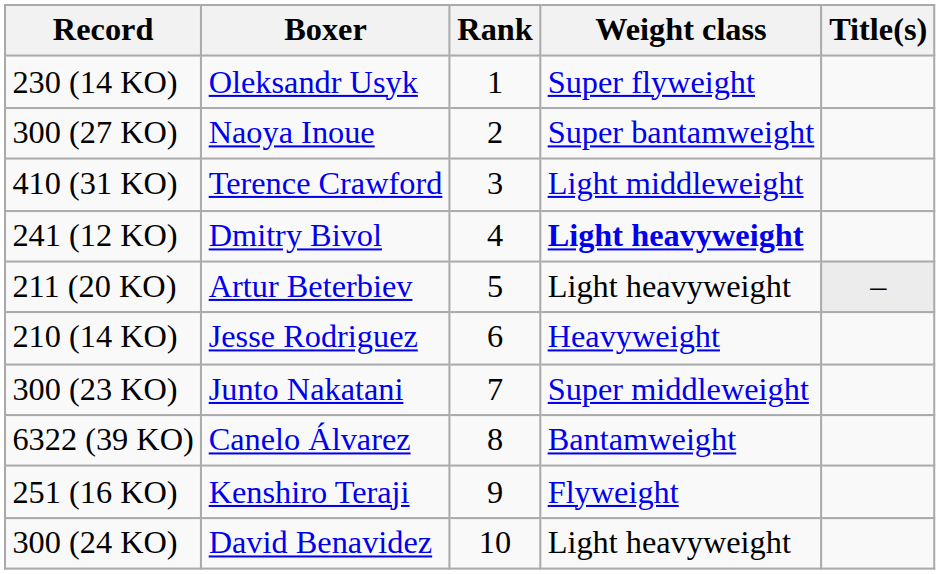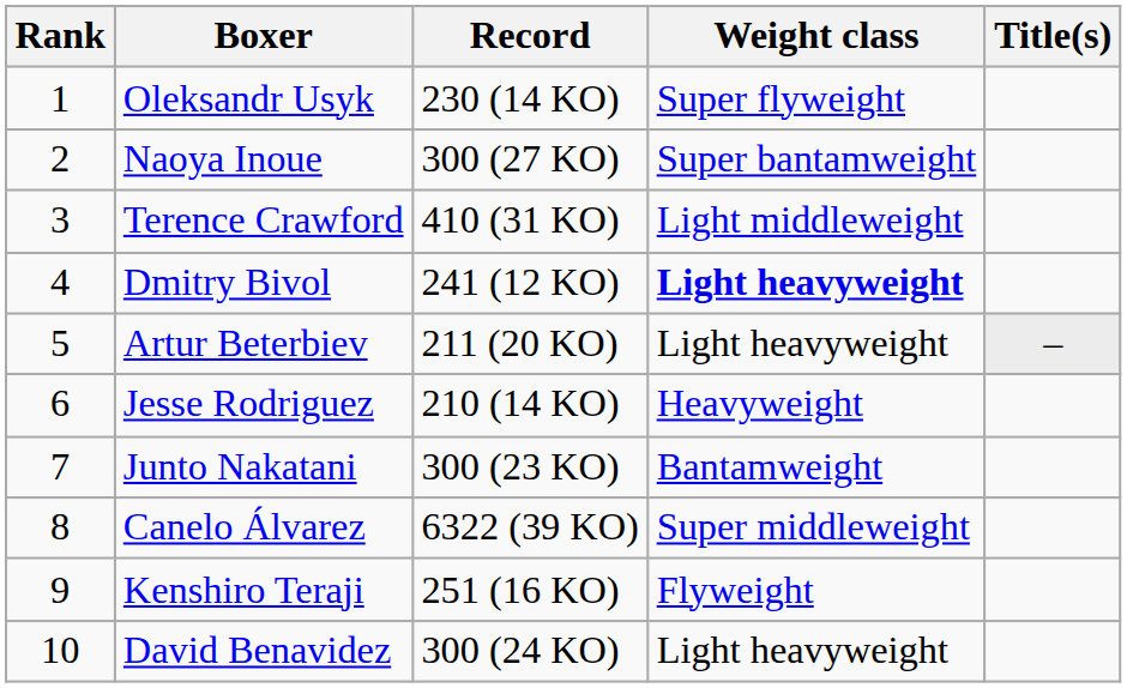 <table class="wikitable ">
 <tr>
+<th>Rank</th>
+<th>Boxer</th>
 <th>Record</th>
-<th>Boxer</th>
-<th>Rank</th>
 <th>Weight class</th>
 <th>Title(s)</th>
 </tr>
 <tr>
+<td align=center>1</td>
+<td><a href='#'>Oleksandr Usyk</a></td>
 <td>230 (14 KO)</td>
-<td><a href='#'>Oleksandr Usyk</a></td>
-<td align=center>1</td>
 <td><a href='#'>Super flyweight</a></td>
 <td></td>
 </tr>
 <tr>
+<td align=center>2</td>
+<td><a href='#'>Naoya Inoue</a></td>
 <td>300 (27 KO)</td>
-<td><a href='#'>Naoya Inoue</a></td>
-<td align=center>2</td>
 <td><a href='#'>Super bantamweight</a></td>
 <td></td>
 </tr>
 <tr>
+<td align=center>3</td>
+<td><a href='#'>Terence Crawford</a></td>
 <td>410 (31 KO)</td>
-<td><a href='#'>Terence Crawford</a></td>
-<td align=center>3</td>
 <td><a href='#'>Light middleweight</a></td>
 <td></td>
 </tr>
 <tr>
+<td align=center>4</td>
+<td><a href='#'>Dmitry Bivol</a></td>
 <td>241 (12 KO)</td>
-<td><a href='#'>Dmitry Bivol</a></td>
-<td align=center>4</td>
 <td><strong><a href='#'>Light heavyweight</a></strong></td>
 <td></td>
 </tr>
 <tr>
+<td align=center>5</td>
+<td><a href='#'>Artur Beterbiev</a></td>
 <td>211 (20 KO)</td>
-<td><a href='#'>Artur Beterbiev</a></td>
-<td align=center>5</td>
 <td>Light heavyweight</td>
 <td align=center bgcolor=#ECECEC data-sort-value="Z">–</td>
 </tr>
 <tr>
+<td align=center>6</td>
+<td><a href='#'>Jesse Rodriguez</a></td>
 <td>210 (14 KO)</td>
-<td><a href='#'>Jesse Rodriguez</a></td>
-<td align=center>6</td>
 <td><a href='#'>Heavyweight</a></td>
 <td></td>
 </tr>
 <tr>
+<td align=center>7</td>
+<td><a href='#'>Junto Nakatani</a></td>
 <td>300 (23 KO)</td>
-<td><a href='#'>Junto Nakatani</a></td>
-<td align=center>7</td>
+<td><a href='#'>Bantamweight</a></td>
+<td></td>
+</tr>
+<tr>
+<td align=center>8</td>
+<td><a href='#'>Canelo Álvarez</a></td>
+<td>6322 (39 KO)</td>
 <td><a href='#'>Super middleweight</a></td>
 <td></td>
 </tr>
 <tr>
-<td>6322 (39 KO)</td>
-<td><a href='#'>Canelo Álvarez</a></td>
-<td align=center>8</td>
-<td><a href='#'>Bantamweight</a></td>
-<td></td>
-</tr>
-<tr>
+<td align=center>9</td>
+<td><a href='#'>Kenshiro Teraji</a></td>
 <td>251 (16 KO)</td>
-<td><a href='#'>Kenshiro Teraji</a></td>
-<td align=center>9</td>
 <td><a href='#'>Flyweight</a></td>
 <td></td>
 </tr>
 <tr>
+<td align=center>10</td>
+<td><a href='#'>David Benavidez</a></td>
 <td>300 (24 KO)</td>
-<td><a href='#'>David Benavidez</a></td>
-<td align=center>10</td>
 <td>Light heavyweight</td>
 <td></td>
 </tr>
 </table>
